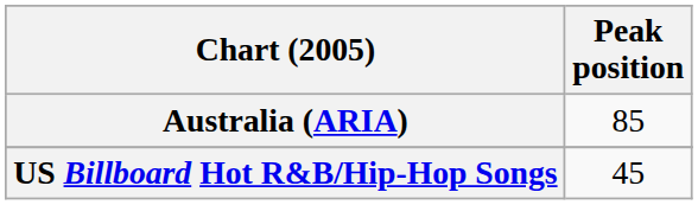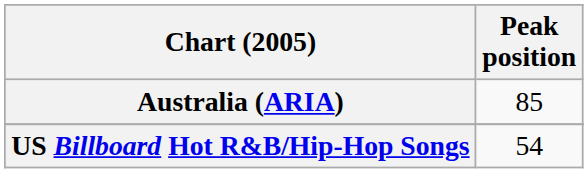 <table class="wikitable sortable plainrowheaders">
 <tr>
 <th scope="col">Chart (2005)</th>
 <th scope="col">Peak<br>position</th>
 </tr>
 <tr>
 <th scope="row">Australia (<a href='#'>ARIA</a>)</th>
 <td align="center">85</td>
 </tr>
 <tr>
 </tr>
 <tr>
 <th scope="row">US <em><a href='#'>Billboard</a></em> <a href='#'>Hot R&B/Hip-Hop Songs</a></th>
-<td align="center">45</td>
+<td align="center">54</td>
 </tr>
 </table>
